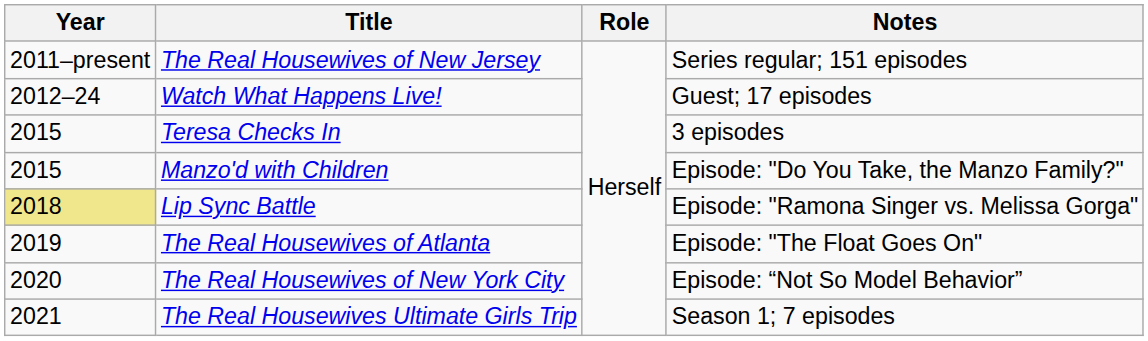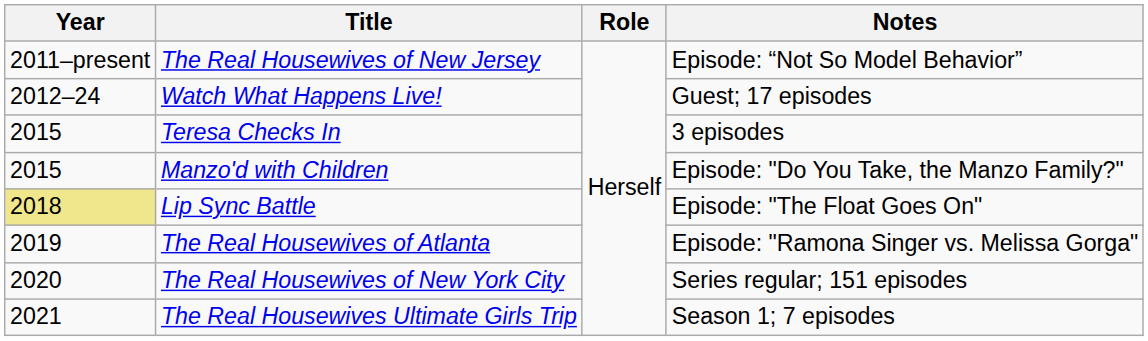 <table class="wikitable sortable">
 <tr>
 <th>Year</th>
 <th>Title</th>
 <th>Role</th>
 <th>Notes</th>
 </tr>
 <tr>
 <td>2011–present</td>
 <td><em><a href='#'>The Real Housewives of New Jersey</a></em></td>
 <td rowspan="8">Herself</td>
-<td>Series regular; 151 episodes</td>
+<td>Episode: “Not So Model Behavior”</td>
 </tr>
 <tr>
 <td>2012–24</td>
 <td><em><a href='#'>Watch What Happens Live!</a></em></td>
 <td>Guest; 17 episodes</td>
 </tr>
 <tr>
 <td>2015</td>
 <td><em><a href='#'>Teresa Checks In</a></em></td>
 <td>3 episodes</td>
 </tr>
 <tr>
 <td>2015</td>
 <td><em><a href='#'>Manzo'd with Children</a></em></td>
 <td>Episode: "Do You Take, the Manzo Family?"</td>
 </tr>
 <tr>
 <td style="background: khaki;">2018</td>
 <td><em><a href='#'>Lip Sync Battle</a></em></td>
-<td>Episode: "Ramona Singer vs. Melissa Gorga"</td>
+<td>Episode: "The Float Goes On"</td>
 </tr>
 <tr>
 <td>2019</td>
 <td><em><a href='#'>The Real Housewives of Atlanta</a></em></td>
-<td>Episode: "The Float Goes On"</td>
+<td>Episode: "Ramona Singer vs. Melissa Gorga"</td>
 </tr>
 <tr>
 <td>2020</td>
 <td><em><a href='#'>The Real Housewives of New York City</a></em></td>
-<td>Episode: “Not So Model Behavior”</td>
+<td>Series regular; 151 episodes</td>
 </tr>
 <tr>
 <td>2021</td>
 <td><em><a href='#'>The Real Housewives Ultimate Girls Trip</a></em></td>
 <td>Season 1; 7 episodes</td>
 </tr>
 </table>
